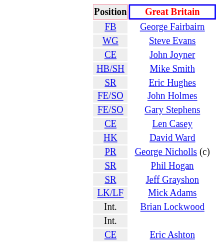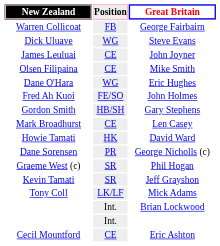 <table align=right style="font-size:90%; margin-left:1em">
 <tr bgcolor=#FF0033>
+<th align="centre" width="126" style="border: 2px solid silver; background: black; color: white">New Zealand</th>
 <th align="center" style="background: #eeeeee; color: black">Position</th>
 <th align="centre" width="126" style="border: 2px solid blue; background: white; color: red">Great Britain</th>
 </tr>
 <tr>
+<td align="center"><a href='#'>Warren Collicoat</a></td>
 <td align="center" style="background: #eeeeee"><a href='#'>FB</a></td>
 <td align="center"><a href='#'>George Fairbairn</a></td>
 </tr>
 <tr>
+<td align="center"><a href='#'>Dick Uluave</a></td>
 <td align="center" style="background: #eeeeee"><a href='#'>WG</a></td>
 <td align="center"><a href='#'>Steve Evans</a></td>
 </tr>
 <tr>
+<td align="center"><a href='#'>James Leuluai</a></td>
 <td align="center" style="background: #eeeeee"><a href='#'>CE</a></td>
 <td align="center"><a href='#'>John Joyner</a></td>
 </tr>
 <tr>
-<td align="center" style="background: #eeeeee"><a href='#'>HB/SH</a></td>
+<td align="center"><a href='#'>Olsen Filipaina</a></td>
+<td align="center" style="background: #eeeeee"><a href='#'>CE</a></td>
 <td align="center"><a href='#'>Mike Smith</a></td>
 </tr>
 <tr>
-<td align="center" style="background: #eeeeee"><a href='#'>SR</a></td>
+<td align="center"><a href='#'>Dane O'Hara</a></td>
+<td align="center" style="background: #eeeeee"><a href='#'>WG</a></td>
 <td align="center"><a href='#'>Eric Hughes</a></td>
 </tr>
 <tr>
+<td align="center"><a href='#'>Fred Ah Kuoi</a></td>
 <td align="center" style="background: #eeeeee"><a href='#'>FE/SO</a></td>
 <td align="center"><a href='#'>John Holmes</a></td>
 </tr>
 <tr>
-<td align="center" style="background: #eeeeee"><a href='#'>FE/SO</a></td>
+<td align="center"><a href='#'>Gordon Smith</a></td>
+<td align="center" style="background: #eeeeee"><a href='#'>HB/SH</a></td>
 <td align="center"><a href='#'>Gary Stephens</a></td>
 </tr>
 <tr>
+<td align="center"><a href='#'>Mark Broadhurst</a></td>
 <td align="center" style="background: #eeeeee"><a href='#'>CE</a></td>
 <td align="center"><a href='#'>Len Casey</a></td>
 </tr>
 <tr>
+<td align="center"><a href='#'>Howie Tamati</a></td>
 <td align="center" style="background: #eeeeee"><a href='#'>HK</a></td>
 <td align="center"><a href='#'>David Ward</a></td>
 </tr>
 <tr>
+<td align="center"><a href='#'>Dane Sorensen</a></td>
 <td align="center" style="background: #eeeeee"><a href='#'>PR</a></td>
 <td align="center"><a href='#'>George Nicholls</a> (c)</td>
 </tr>
 <tr>
+<td align="center"><a href='#'>Graeme West</a> (c)</td>
 <td align="center" style="background: #eeeeee"><a href='#'>SR</a></td>
 <td align="center"><a href='#'>Phil Hogan</a></td>
 </tr>
 <tr>
+<td align="center"><a href='#'>Kevin Tamati</a></td>
 <td align="center" style="background: #eeeeee"><a href='#'>SR</a></td>
 <td align="center"><a href='#'>Jeff Grayshon</a></td>
 </tr>
 <tr>
+<td align="center"><a href='#'>Tony Coll</a></td>
 <td align="center" style="background: #eeeeee"><a href='#'>LK/LF</a></td>
 <td align="center"><a href='#'>Mick Adams</a></td>
 </tr>
 <tr>
+<td align="center"></td>
 <td align="center" style="background: #eeeeee">Int.</td>
 <td align="center"><a href='#'>Brian Lockwood</a></td>
 </tr>
 <tr>
+<td align="center"></td>
 <td align="center" style="background: #eeeeee">Int.</td>
 <td align="center"></td>
 </tr>
 <tr>
+<td align="center"><a href='#'>Cecil Mountford</a></td>
 <td align="center" style="background: #eeeeee"><a href='#'>CE</a></td>
 <td align="center"><a href='#'>Eric Ashton</a></td>
 </tr>
 </table>
